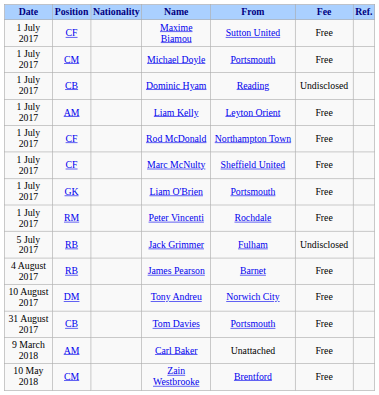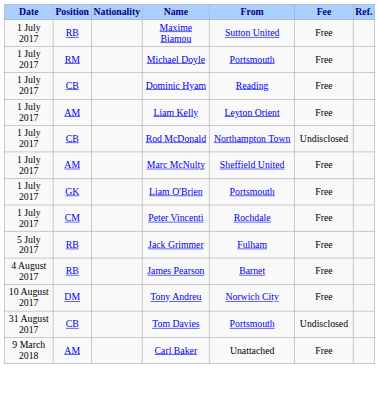 <table class="wikitable" style="text-align:center">
 <tr>
 <th style="background:#AAD0FF;color:#000080;width:110px">Date</th>
 <th style="background:#AAD0FF;color:#000080;width:50px">Position</th>
 <th style="background:#AAD0FF;color:#000080;width:50px">Nationality</th>
 <th style="background:#AAD0FF;color:#000080;width:150px">Name</th>
 <th style="background:#AAD0FF;color:#000080;width:200px">From</th>
 <th style="background:#AAD0FF;color:#000080;width:100px">Fee</th>
 <th style="background:#AAD0FF;color:#000080;width:25px">Ref.</th>
 </tr>
 <tr>
 <td>1 July 2017</td>
-<td><a href='#'>CF</a></td>
+<td><a href='#'>RB</a></td>
 <td></td>
 <td><a href='#'>Maxime Biamou</a></td>
 <td> <a href='#'>Sutton United</a></td>
 <td>Free</td>
 <td></td>
 </tr>
 <tr>
 <td>1 July 2017</td>
-<td><a href='#'>CM</a></td>
+<td><a href='#'>RM</a></td>
 <td></td>
 <td><a href='#'>Michael Doyle</a></td>
 <td> <a href='#'>Portsmouth</a></td>
 <td>Free</td>
 <td></td>
 </tr>
 <tr>
 <td>1 July 2017</td>
 <td><a href='#'>CB</a></td>
 <td></td>
 <td><a href='#'>Dominic Hyam</a></td>
 <td> <a href='#'>Reading</a></td>
-<td>Undisclosed</td>
+<td>Free</td>
 <td></td>
 </tr>
 <tr>
 <td>1 July 2017</td>
 <td><a href='#'>AM</a></td>
 <td></td>
 <td><a href='#'>Liam Kelly</a></td>
 <td> <a href='#'>Leyton Orient</a></td>
 <td>Free</td>
 <td></td>
 </tr>
 <tr>
 <td>1 July 2017</td>
-<td><a href='#'>CF</a></td>
+<td><a href='#'>CB</a></td>
 <td></td>
 <td><a href='#'>Rod McDonald</a></td>
 <td> <a href='#'>Northampton Town</a></td>
-<td>Free</td>
+<td>Undisclosed</td>
 <td></td>
 </tr>
 <tr>
 <td>1 July 2017</td>
-<td><a href='#'>CF</a></td>
+<td><a href='#'>AM</a></td>
 <td></td>
 <td><a href='#'>Marc McNulty</a></td>
 <td> <a href='#'>Sheffield United</a></td>
 <td>Free</td>
 <td></td>
 </tr>
 <tr>
 <td>1 July 2017</td>
 <td><a href='#'>GK</a></td>
 <td></td>
 <td><a href='#'>Liam O'Brien</a></td>
 <td> <a href='#'>Portsmouth</a></td>
 <td>Free</td>
 <td></td>
 </tr>
 <tr>
 <td>1 July 2017</td>
-<td><a href='#'>RM</a></td>
+<td><a href='#'>CM</a></td>
 <td></td>
 <td><a href='#'>Peter Vincenti</a></td>
 <td> <a href='#'>Rochdale</a></td>
 <td>Free</td>
 <td></td>
 </tr>
 <tr>
 <td>5 July 2017</td>
 <td><a href='#'>RB</a></td>
 <td></td>
 <td><a href='#'>Jack Grimmer</a></td>
 <td> <a href='#'>Fulham</a></td>
-<td>Undisclosed</td>
+<td>Free</td>
 <td></td>
 </tr>
 <tr>
 <td>4 August 2017</td>
 <td><a href='#'>RB</a></td>
 <td></td>
 <td><a href='#'>James Pearson</a></td>
 <td> <a href='#'>Barnet</a></td>
 <td>Free</td>
 <td></td>
 </tr>
 <tr>
 <td>10 August 2017</td>
 <td><a href='#'>DM</a></td>
 <td></td>
 <td><a href='#'>Tony Andreu</a></td>
 <td> <a href='#'>Norwich City</a></td>
 <td>Free</td>
 <td></td>
 </tr>
 <tr>
 <td>31 August 2017</td>
 <td><a href='#'>CB</a></td>
 <td></td>
 <td><a href='#'>Tom Davies</a></td>
 <td> <a href='#'>Portsmouth</a></td>
-<td>Free</td>
+<td>Undisclosed</td>
 <td></td>
 </tr>
 <tr>
 <td>9 March 2018</td>
 <td><a href='#'>AM</a></td>
 <td></td>
 <td><a href='#'>Carl Baker</a></td>
 <td>Unattached</td>
 <td>Free</td>
 <td></td>
 </tr>
-<tr>
-<td>10 May 2018</td>
-<td><a href='#'>CM</a></td>
-<td></td>
-<td><a href='#'>Zain Westbrooke</a></td>
-<td> <a href='#'>Brentford</a></td>
-<td>Free</td>
-<td></td>
-</tr>
 </table>
